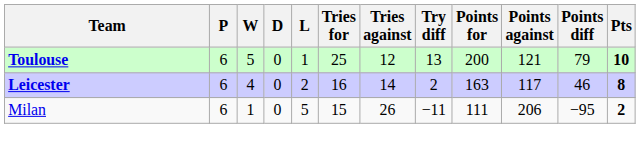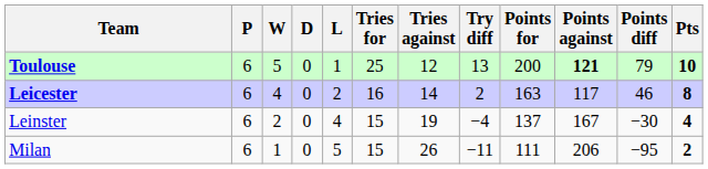 <table class="wikitable" style="text-align: center;">
 <tr>
 <th width="200">Team</th>
 <th width="20">P</th>
 <th width="20">W</th>
 <th width="20">D</th>
 <th width="20">L</th>
 <th width="20">Tries for</th>
 <th width="20">Tries against</th>
 <th width="30">Try diff</th>
 <th width="20">Points for</th>
 <th width="20">Points against</th>
 <th width="25">Points diff</th>
 <th width="20">Pts</th>
 </tr>
 <tr bgcolor="#ccffcc">
 <td align="left">  <strong><a href='#'>Toulouse</a></strong></td>
 <td>6</td>
 <td>5</td>
 <td>0</td>
 <td>1</td>
 <td>25</td>
 <td>12</td>
 <td>13</td>
 <td>200</td>
-<td>121</td>
+<td><strong>121</strong></td>
 <td>79</td>
 <td><strong>10</strong></td>
 </tr>
 <tr bgcolor="#ccccff">
 <td align="left"> <strong><a href='#'>Leicester</a></strong></td>
 <td>6</td>
 <td>4</td>
 <td>0</td>
 <td>2</td>
 <td>16</td>
 <td>14</td>
 <td>2</td>
 <td>163</td>
 <td>117</td>
 <td>46</td>
 <td><strong>8</strong></td>
 </tr>
 <tr>
+<td align="left"> <a href='#'>Leinster</a></td>
+<td>6</td>
+<td>2</td>
+<td>0</td>
+<td>4</td>
+<td>15</td>
+<td>19</td>
+<td>−4</td>
+<td>137</td>
+<td>167</td>
+<td>−30</td>
+<td><strong>4</strong></td>
+</tr>
+<tr>
 <td align="left"> <a href='#'>Milan</a></td>
 <td>6</td>
 <td>1</td>
 <td>0</td>
 <td>5</td>
 <td>15</td>
 <td>26</td>
 <td>−11</td>
 <td>111</td>
 <td>206</td>
 <td>−95</td>
 <td><strong>2</strong></td>
 </tr>
 </table>
